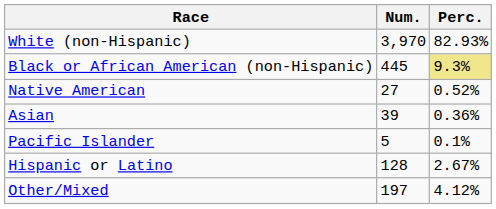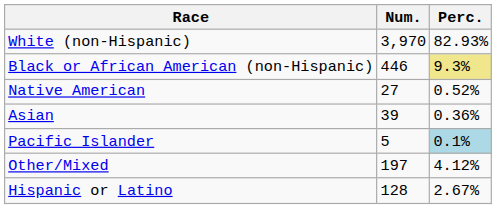 <table class="wikitable">
 <tr>
 <th>Race</th>
 <th>Num.</th>
 <th>Perc.</th>
 </tr>
 <tr>
 <td><a href='#'>White</a> (non-Hispanic)</td>
 <td>3,970</td>
 <td>82.93%</td>
 </tr>
 <tr>
 <td><a href='#'>Black or African American</a> (non-Hispanic)</td>
-<td>445</td>
+<td>446</td>
 <td style="background: khaki;">9.3%</td>
 </tr>
 <tr>
 <td><a href='#'>Native American</a></td>
 <td>27</td>
 <td>0.52%</td>
 </tr>
 <tr>
 <td><a href='#'>Asian</a></td>
 <td>39</td>
 <td>0.36%</td>
 </tr>
 <tr>
 <td><a href='#'>Pacific Islander</a></td>
 <td>5</td>
-<td>0.1%</td>
+<td style="background: lightblue;">0.1%</td>
+</tr>
+<tr>
+<td><a href='#'>Other/Mixed</a></td>
+<td>197</td>
+<td>4.12%</td>
 </tr>
 <tr>
 <td><a href='#'>Hispanic</a> or <a href='#'>Latino</a></td>
 <td>128</td>
 <td>2.67%</td>
 </tr>
-<tr>
-<td><a href='#'>Other/Mixed</a></td>
-<td>197</td>
-<td>4.12%</td>
-</tr>
 </table>
